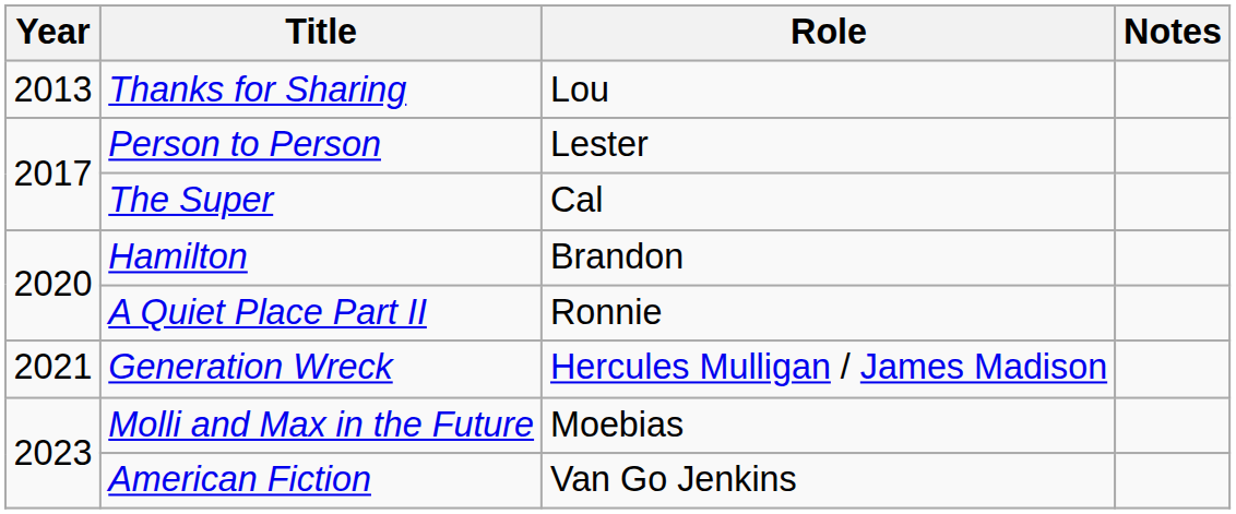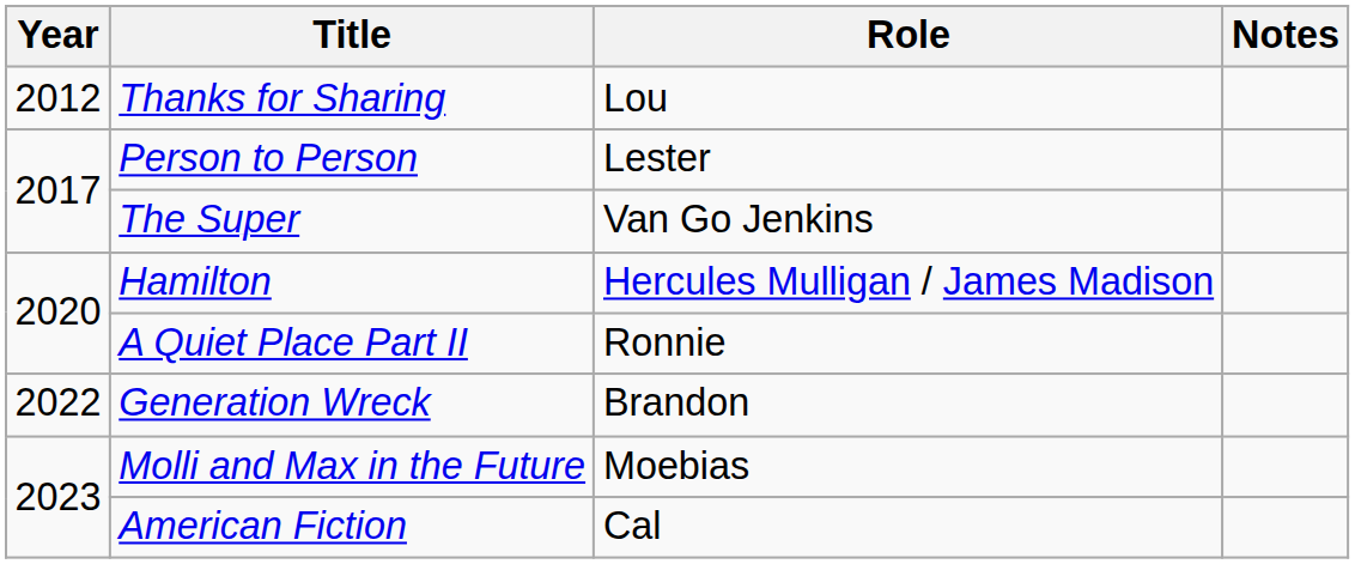 <table class="wikitable sortable">
 <tr>
 <th>Year</th>
 <th>Title</th>
 <th>Role</th>
 <th>Notes</th>
 </tr>
 <tr>
-<td>2013</td>
+<td>2012</td>
 <td><em><a href='#'>Thanks for Sharing</a></em></td>
 <td>Lou</td>
 <td></td>
 </tr>
 <tr>
 <td rowspan="2">2017</td>
 <td><a href='#'><em>Person to Person</em></a></td>
 <td>Lester</td>
 <td></td>
 </tr>
 <tr>
 <td><a href='#'><em>The Super</em></a></td>
-<td>Cal</td>
+<td>Van Go Jenkins</td>
 <td></td>
 </tr>
 <tr>
 <td rowspan="2">2020</td>
 <td><a href='#'><em>Hamilton</em></a></td>
-<td>Brandon</td>
+<td><a href='#'>Hercules Mulligan</a> / <a href='#'>James Madison</a></td>
 <td></td>
 </tr>
 <tr>
 <td><em><a href='#'>A Quiet Place Part II</a></em></td>
 <td>Ronnie</td>
 <td></td>
 </tr>
 <tr>
-<td>2021</td>
+<td>2022</td>
 <td><em><a href='#'>Generation Wreck</a></em></td>
-<td><a href='#'>Hercules Mulligan</a> / <a href='#'>James Madison</a></td>
+<td>Brandon</td>
 <td></td>
 </tr>
 <tr>
 <td rowspan="2">2023</td>
 <td><em><a href='#'>Molli and Max in the Future</a></em></td>
 <td>Moebias</td>
 <td></td>
 </tr>
 <tr>
 <td><em><a href='#'>American Fiction</a></em></td>
-<td>Van Go Jenkins</td>
+<td>Cal</td>
 <td></td>
 </tr>
 </table>
